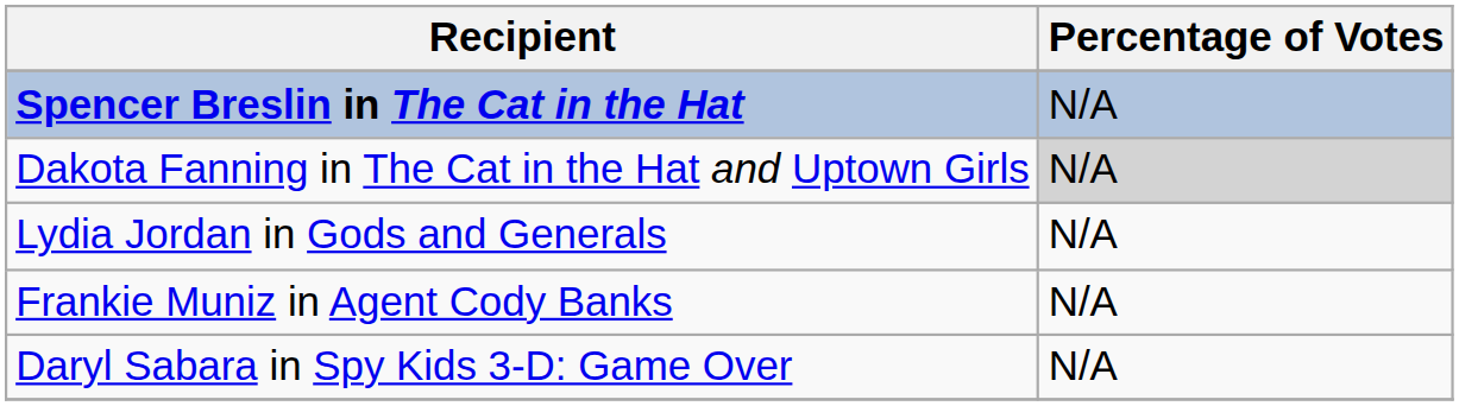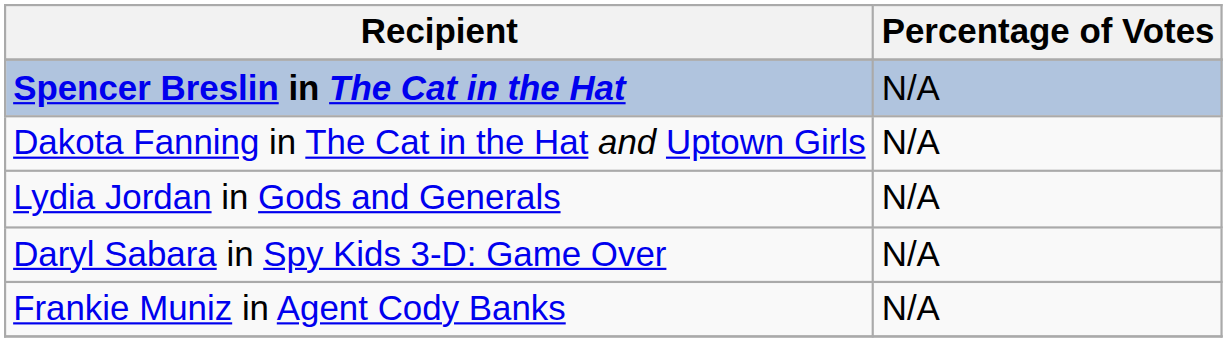 <table class="wikitable sortable plainrowheaders" align="centre">
 <tr>
 <th>Recipient</th>
 <th>Percentage of Votes</th>
 </tr>
 <tr>
 </tr>
 <tr style="background:#B0C4DE;">
 <td><strong><a href='#'>Spencer Breslin</a> in <em><a href='#'>The Cat in the Hat</a><strong><em></td>
 <td></strong>N/A<strong></td>
 </tr>
 <tr>
 <td><a href='#'>Dakota Fanning</a> in </em><a href='#'>The Cat in the Hat</a><em> and </em><a href='#'>Uptown Girls</a><em></td>
-<td style="background: lightgrey;">N/A</td>
+<td>N/A</td>
 </tr>
 <tr>
 <td><a href='#'>Lydia Jordan</a> in </em><a href='#'>Gods and Generals</a><em></td>
+<td>N/A</td>
+</tr>
+<tr>
+<td><a href='#'>Daryl Sabara</a> in </em><a href='#'>Spy Kids 3-D: Game Over</a><em></td>
 <td>N/A</td>
 </tr>
 <tr>
 <td><a href='#'>Frankie Muniz</a> in </em><a href='#'>Agent Cody Banks</a><em></td>
 <td>N/A</td>
 </tr>
 <tr>
-<td><a href='#'>Daryl Sabara</a> in </em><a href='#'>Spy Kids 3-D: Game Over</a><em></td>
-<td>N/A</td>
-</tr>
-<tr>
 </tr>
 </table>
